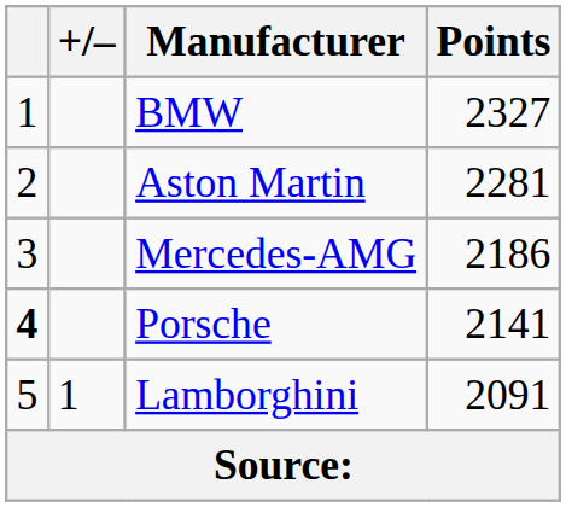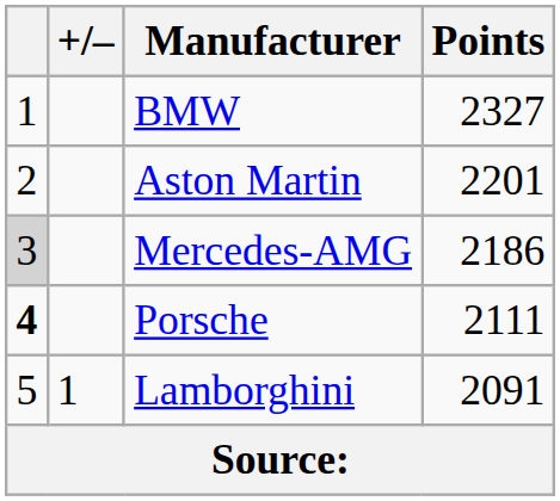 <table class="wikitable" style="font-size: 95%;">
 <tr>
 <th scope="col"></th>
 <th scope="col">+/–</th>
 <th scope="col">Manufacturer</th>
 <th scope="col">Points</th>
 </tr>
 <tr>
 <td align=center>1</td>
 <td align="left"></td>
 <td> <a href='#'>BMW</a></td>
 <td align=right>2327</td>
 </tr>
 <tr>
 <td align=center>2</td>
 <td align="left"></td>
 <td> <a href='#'>Aston Martin</a></td>
-<td align=right>2281</td>
+<td align=right>2201</td>
 </tr>
 <tr>
-<td align=center>3</td>
+<td align=center style="background: lightgrey;">3</td>
 <td align="left"></td>
 <td> <a href='#'>Mercedes-AMG</a></td>
 <td align=right>2186</td>
 </tr>
 <tr>
 <td align=center><strong>4</strong></td>
 <td align="left"></td>
 <td> <a href='#'>Porsche</a></td>
-<td align=right>2141</td>
+<td align=right>2111</td>
 </tr>
 <tr>
 <td align=center>5</td>
 <td align="left"> 1</td>
 <td> <a href='#'>Lamborghini</a></td>
 <td align=right>2091</td>
 </tr>
 <tr>
 <th colspan=5>Source:</th>
 </tr>
 </table>
